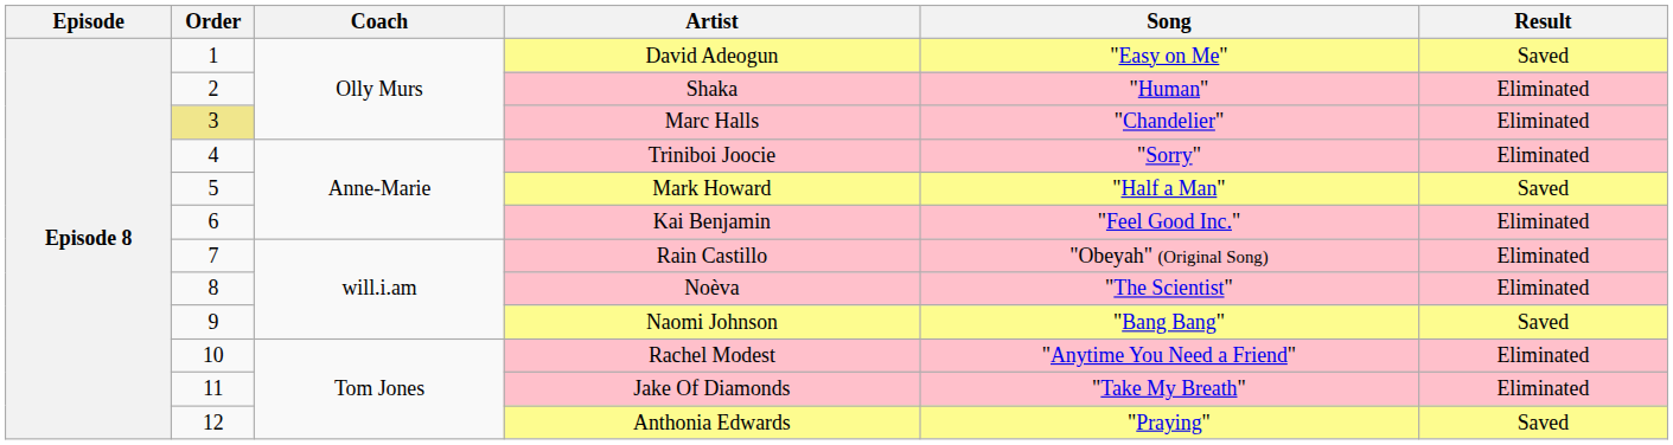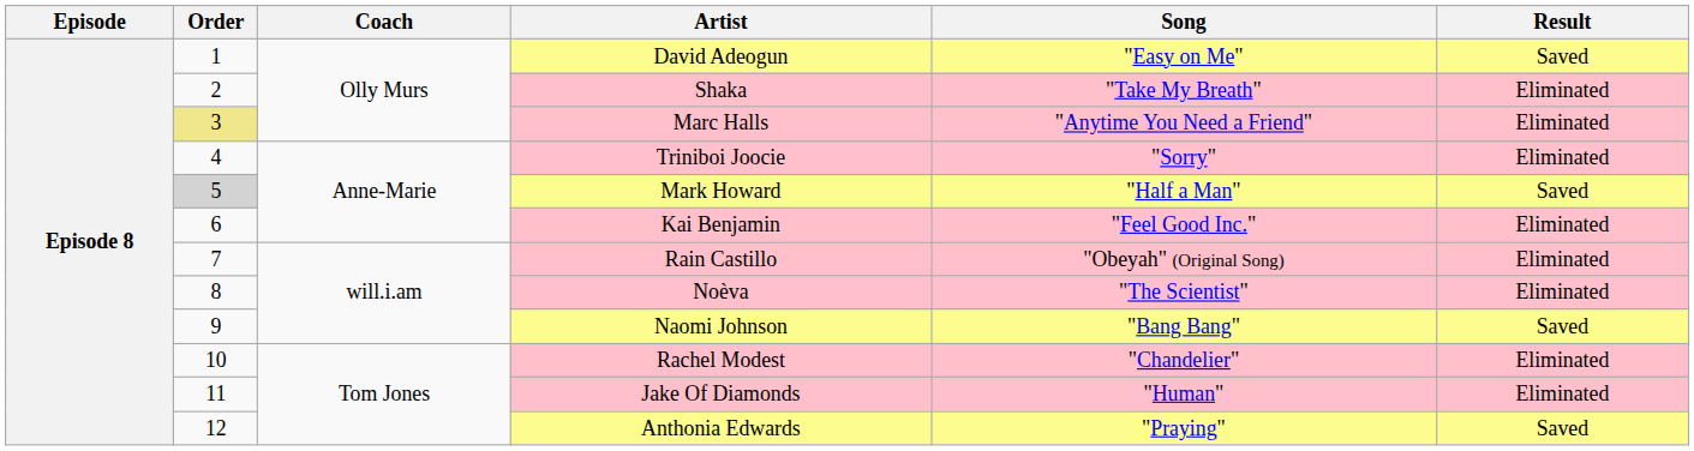 <table class="wikitable" style="text-align:center; width:100%">
 <tr>
 <th>Episode</th>
 <th style="width:05%">Order</th>
 <th style="width:15%">Coach</th>
 <th style="width:25%">Artist</th>
 <th style="width:30%">Song</th>
 <th style="width:15%">Result</th>
 </tr>
 <tr>
 <th rowspan="12">Episode 8<br></th>
 <td scope="col">1</td>
 <td rowspan=3>Olly Murs</td>
 <td style="background:#fdfc8f;">David Adeogun</td>
 <td style="background:#fdfc8f;">"<a href='#'>Easy on Me</a>"</td>
 <td style="background:#fdfc8f;">Saved</td>
 </tr>
 <tr>
 <td scope="col">2</td>
 <td style="background:pink;">Shaka</td>
-<td style="background:pink;">"<a href='#'>Human</a>"</td>
+<td style="background:pink;">"<a href='#'>Take My Breath</a>"</td>
 <td style="background:pink;">Eliminated</td>
 </tr>
 <tr>
 <td scope="col" style="background: khaki;">3</td>
 <td style="background:pink;">Marc Halls</td>
-<td style="background:pink;">"<a href='#'>Chandelier</a>"</td>
+<td style="background:pink;">"<a href='#'>Anytime You Need a Friend</a>"</td>
 <td style="background:pink;">Eliminated</td>
 </tr>
 <tr>
 <td scope="col">4</td>
 <td rowspan=3>Anne-Marie</td>
 <td style="background:pink;">Triniboi Joocie</td>
 <td style="background:pink;">"<a href='#'>Sorry</a>"</td>
 <td style="background:pink;">Eliminated</td>
 </tr>
 <tr>
-<td scope="col">5</td>
+<td scope="col" style="background: lightgrey;">5</td>
 <td style="background:#fdfc8f;">Mark Howard</td>
 <td style="background:#fdfc8f;">"<a href='#'>Half a Man</a>"</td>
 <td style="background:#fdfc8f;">Saved</td>
 </tr>
 <tr>
 <td scope="col">6</td>
 <td style="background:pink;">Kai Benjamin</td>
 <td style="background:pink;">"<a href='#'>Feel Good Inc.</a>"</td>
 <td style="background:pink;">Eliminated</td>
 </tr>
 <tr>
 <td scope="col">7</td>
 <td rowspan=3>will.i.am</td>
 <td style="background:pink;">Rain Castillo</td>
 <td style="background:pink;">"Obeyah" <small>(Original Song)</small></td>
 <td style="background:pink;">Eliminated</td>
 </tr>
 <tr>
 <td scope="col">8</td>
 <td style="background:pink;">Noèva</td>
 <td style="background:pink;">"<a href='#'>The Scientist</a>"</td>
 <td style="background:pink;">Eliminated</td>
 </tr>
 <tr>
 <td scope="col">9</td>
 <td style="background:#fdfc8f;">Naomi Johnson</td>
 <td style="background:#fdfc8f;">"<a href='#'>Bang Bang</a>"</td>
 <td style="background:#fdfc8f;">Saved</td>
 </tr>
 <tr>
 <td scope="col">10</td>
 <td rowspan=3>Tom Jones</td>
 <td style="background:pink;">Rachel Modest</td>
-<td style="background:pink;">"<a href='#'>Anytime You Need a Friend</a>"</td>
+<td style="background:pink;">"<a href='#'>Chandelier</a>"</td>
 <td style="background:pink;">Eliminated</td>
 </tr>
 <tr>
 <td scope="col">11</td>
 <td style="background:pink;">Jake Of Diamonds</td>
-<td style="background:pink;">"<a href='#'>Take My Breath</a>"</td>
+<td style="background:pink;">"<a href='#'>Human</a>"</td>
 <td style="background:pink;">Eliminated</td>
 </tr>
 <tr>
 <td scope="col">12</td>
 <td style="background:#fdfc8f;">Anthonia Edwards</td>
 <td style="background:#fdfc8f;">"<a href='#'>Praying</a>"</td>
 <td style="background:#fdfc8f;">Saved</td>
 </tr>
 </table>
